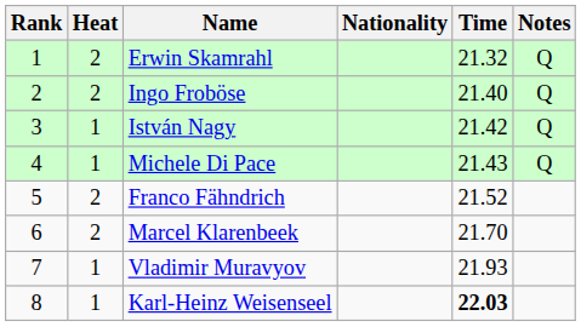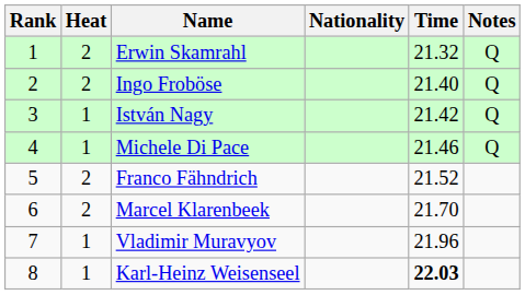 <table class="wikitable sortable" style="text-align:center">
 <tr>
 <th>Rank</th>
 <th>Heat</th>
 <th>Name</th>
 <th>Nationality</th>
 <th>Time</th>
 <th>Notes</th>
 </tr>
 <tr bgcolor=ccffcc>
 <td>1</td>
 <td>2</td>
 <td align="left"><a href='#'>Erwin Skamrahl</a></td>
 <td align=left></td>
 <td>21.32</td>
 <td>Q</td>
 </tr>
 <tr bgcolor=ccffcc>
 <td>2</td>
 <td>2</td>
 <td align="left"><a href='#'>Ingo Froböse</a></td>
 <td align=left></td>
 <td>21.40</td>
 <td>Q</td>
 </tr>
 <tr bgcolor=ccffcc>
 <td>3</td>
 <td>1</td>
 <td align="left"><a href='#'>István Nagy</a></td>
 <td align=left></td>
 <td>21.42</td>
 <td>Q</td>
 </tr>
 <tr bgcolor=ccffcc>
 <td>4</td>
 <td>1</td>
 <td align="left"><a href='#'>Michele Di Pace</a></td>
 <td align=left></td>
-<td>21.43</td>
+<td>21.46</td>
 <td>Q</td>
 </tr>
 <tr>
 <td>5</td>
 <td>2</td>
 <td align="left"><a href='#'>Franco Fähndrich</a></td>
 <td align=left></td>
 <td>21.52</td>
 <td></td>
 </tr>
 <tr>
 <td>6</td>
 <td>2</td>
 <td align="left"><a href='#'>Marcel Klarenbeek</a></td>
 <td align=left></td>
 <td>21.70</td>
 <td></td>
 </tr>
 <tr>
 <td>7</td>
 <td>1</td>
 <td align="left"><a href='#'>Vladimir Muravyov</a></td>
 <td align=left></td>
-<td>21.93</td>
+<td>21.96</td>
 <td></td>
 </tr>
 <tr>
 <td>8</td>
 <td>1</td>
 <td align="left"><a href='#'>Karl-Heinz Weisenseel</a></td>
 <td align=left></td>
 <td><strong>22.03</strong></td>
 <td></td>
 </tr>
 </table>
